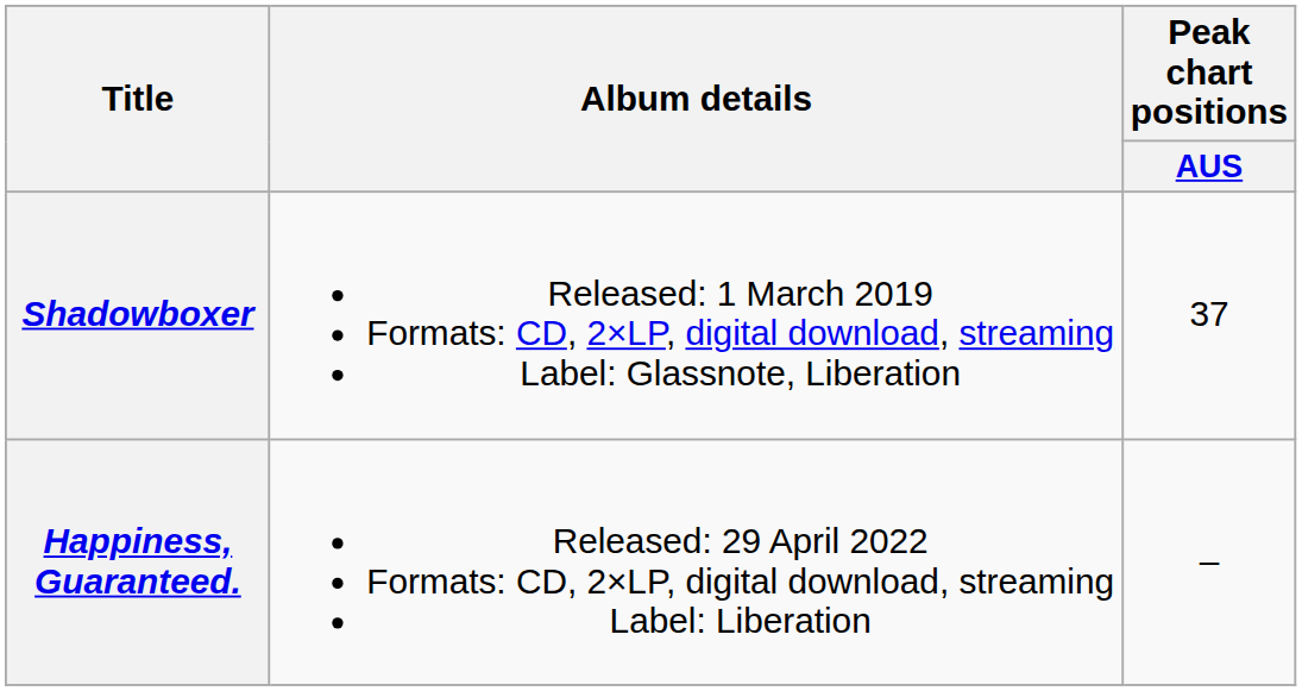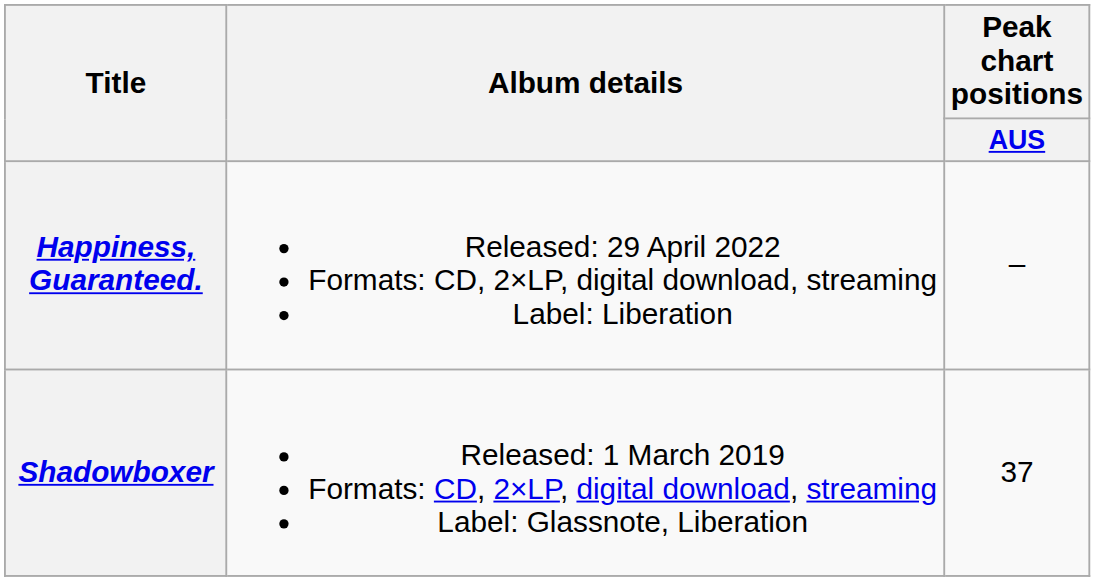 <table class="wikitable plainrowheaders" border="1" style="text-align:center;">
 <tr>
 <th rowspan="2" scope="col" style="width:7em;">Title</th>
 <th rowspan="2">Album details</th>
 <th scope="col">Peak chart positions</th>
 </tr>
 <tr>
 <th scope="col" style="width:3em;font-size:90%;"><a href='#'>AUS</a><br></th>
 </tr>
 <tr>
+<th scope="row"><em><a href='#'>Happiness, Guaranteed.</a></em></th>
+<td><br><ul><li>Released: 29 April 2022</li><li>Formats: CD, 2×LP, digital download, streaming</li><li>Label: Liberation</li></ul></td>
+<td>–</td>
+</tr>
+<tr>
 <th scope="row"><em><a href='#'>Shadowboxer</a></em></th>
 <td><br><ul><li>Released: 1 March 2019</li><li>Formats: <a href='#'>CD</a>, <a href='#'>2×LP</a>, <a href='#'>digital download</a>, <a href='#'>streaming</a></li><li>Label: Glassnote, Liberation</li></ul></td>
 <td>37</td>
 </tr>
-<tr>
-<th scope="row"><em><a href='#'>Happiness, Guaranteed.</a></em></th>
-<td><br><ul><li>Released: 29 April 2022</li><li>Formats: CD, 2×LP, digital download, streaming</li><li>Label: Liberation</li></ul></td>
-<td>–</td>
-</tr>
 </table>
